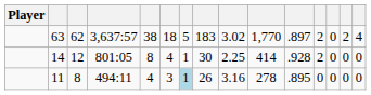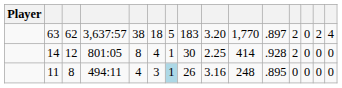 <table class="wikitable sortable" style="text-align:center;">
 <tr>
 <th>Player</th>
 <th></th>
 <th></th>
 <th></th>
 <th></th>
 <th></th>
 <th></th>
 <th></th>
 <th></th>
 <th></th>
 <th></th>
 <th></th>
 <th></th>
 <th></th>
 <th></th>
 </tr>
 <tr>
 <td></td>
 <td>63</td>
 <td>62</td>
 <td>3,637:57</td>
 <td>38</td>
 <td>18</td>
 <td>5</td>
 <td>183</td>
-<td>3.02</td>
+<td>3.20</td>
 <td>1,770</td>
 <td>.897</td>
 <td>2</td>
 <td>0</td>
 <td>2</td>
 <td>4</td>
 </tr>
 <tr>
 <td></td>
 <td>14</td>
 <td>12</td>
 <td>801:05</td>
 <td>8</td>
 <td>4</td>
 <td>1</td>
 <td>30</td>
 <td>2.25</td>
 <td>414</td>
 <td>.928</td>
 <td>2</td>
 <td>0</td>
 <td>0</td>
 <td>0</td>
 </tr>
 <tr>
 <td></td>
 <td>11</td>
 <td>8</td>
 <td>494:11</td>
 <td>4</td>
 <td>3</td>
 <td style="background: lightblue;">1</td>
 <td>26</td>
 <td>3.16</td>
-<td>278</td>
+<td>248</td>
 <td>.895</td>
 <td>0</td>
 <td>0</td>
 <td>0</td>
 <td>0</td>
 </tr>
 </table>
